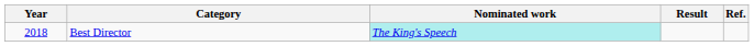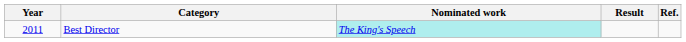 <table class=wikitable>
 <tr>
 <th scope="col" style="width:5em;">Year</th>
 <th scope="col" style="width:26em;">Category</th>
 <th scope="col" style="width:25em;">Nominated work</th>
 <th scope="col" style="width:5em;">Result</th>
 <th>Ref.</th>
 </tr>
 <tr>
-<td style="text-align:center;"><a href='#'>2018</a></td>
+<td style="text-align:center;"><a href='#'>2011</a></td>
 <td><a href='#'>Best Director</a></td>
 <td style="background: paleturquoise;"><em><a href='#'>The King's Speech</a></em></td>
 <td></td>
 <td></td>
 </tr>
 </table>
